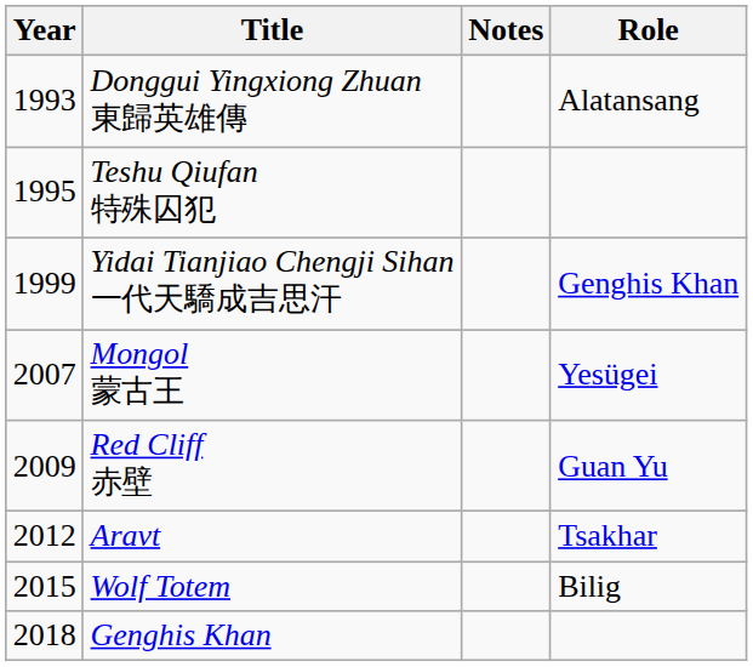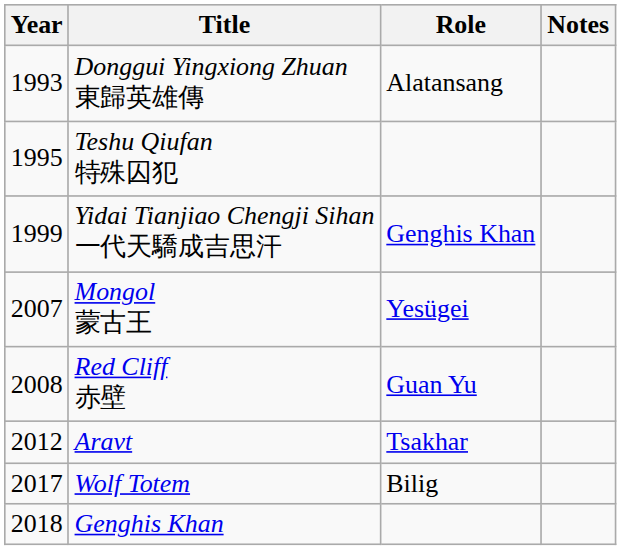 <table class="wikitable">
 <tr>
 <th>Year</th>
 <th>Title</th>
+<th>Role</th>
 <th>Notes</th>
-<th>Role</th>
 </tr>
 <tr>
 <td>1993</td>
 <td><em>Donggui Yingxiong Zhuan</em><br>東歸英雄傳</td>
+<td>Alatansang</td>
 <td></td>
-<td>Alatansang</td>
 </tr>
 <tr>
 <td>1995</td>
 <td><em>Teshu Qiufan</em><br>特殊囚犯</td>
 <td></td>
 <td></td>
 </tr>
 <tr>
 <td>1999</td>
 <td><em>Yidai Tianjiao Chengji Sihan</em><br>一代天驕成吉思汗</td>
+<td><a href='#'>Genghis Khan</a></td>
 <td></td>
-<td><a href='#'>Genghis Khan</a></td>
 </tr>
 <tr>
 <td>2007</td>
 <td><em><a href='#'>Mongol</a></em><br>蒙古王</td>
+<td><a href='#'>Yesügei</a></td>
 <td></td>
-<td><a href='#'>Yesügei</a></td>
 </tr>
 <tr>
-<td>2009</td>
+<td>2008</td>
 <td><em><a href='#'>Red Cliff</a></em><br>赤壁</td>
+<td><a href='#'>Guan Yu</a></td>
 <td></td>
-<td><a href='#'>Guan Yu</a></td>
 </tr>
 <tr>
 <td>2012</td>
 <td><em><a href='#'>Aravt</a></em></td>
+<td><a href='#'>Tsakhar</a></td>
 <td></td>
-<td><a href='#'>Tsakhar</a></td>
 </tr>
 <tr>
-<td>2015</td>
+<td>2017</td>
 <td><em><a href='#'>Wolf Totem</a></em></td>
+<td>Bilig</td>
 <td></td>
-<td>Bilig</td>
 </tr>
 <tr>
 <td>2018</td>
 <td><em><a href='#'>Genghis Khan</a></em></td>
 <td></td>
 <td></td>
 </tr>
 </table>
